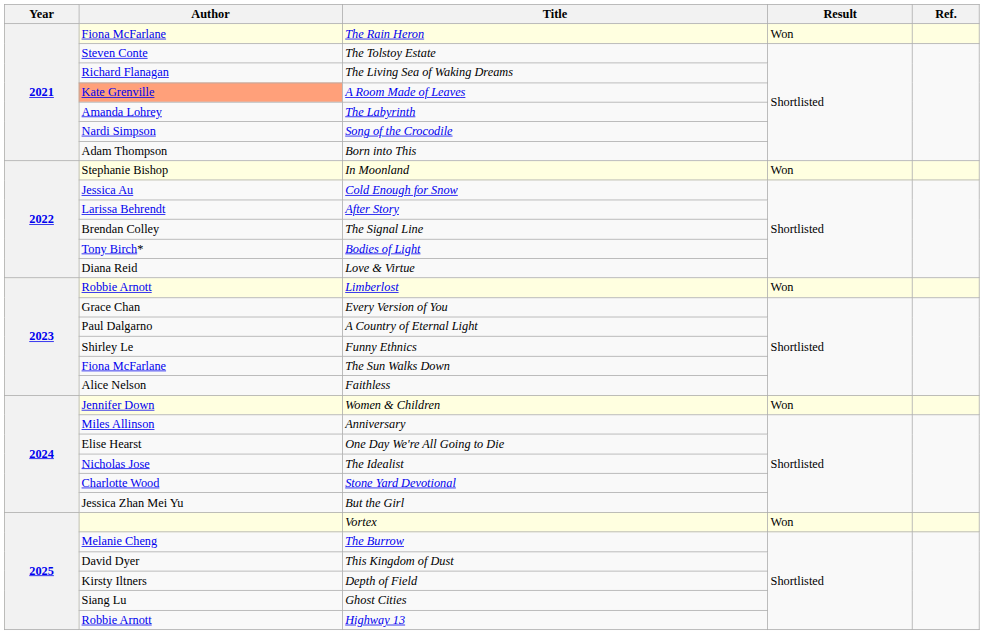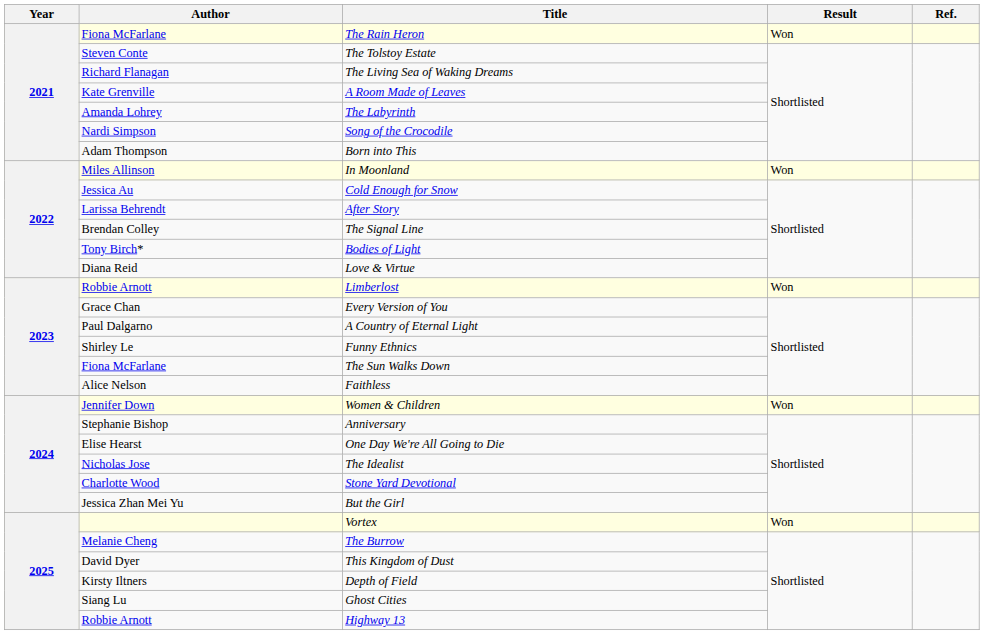 <table class="wikitable sortable mw-collapsible" width="80%">
 <tr>
 <th>Year</th>
 <th>Author</th>
 <th>Title</th>
 <th>Result</th>
 <th>Ref.</th>
 </tr>
 <tr style="background:lightyellow">
 <th rowspan="7"><a href='#'>2021</a></th>
 <td><a href='#'>Fiona McFarlane</a></td>
 <td><em><a href='#'>The Rain Heron</a></em></td>
 <td>Won</td>
 <td></td>
 </tr>
 <tr>
 <td><a href='#'>Steven Conte</a></td>
 <td><em>The Tolstoy Estate</em></td>
 <td rowspan="6">Shortlisted</td>
 <td rowspan="6"></td>
 </tr>
 <tr>
 <td><a href='#'>Richard Flanagan</a></td>
 <td><em>The Living Sea of Waking Dreams</em></td>
 </tr>
 <tr>
-<td style="background: lightsalmon;"><a href='#'>Kate Grenville</a></td>
+<td><a href='#'>Kate Grenville</a></td>
 <td><em><a href='#'>A Room Made of Leaves</a></em></td>
 </tr>
 <tr>
 <td><a href='#'>Amanda Lohrey</a></td>
 <td><em><a href='#'>The Labyrinth</a></em></td>
 </tr>
 <tr>
 <td><a href='#'>Nardi Simpson</a></td>
 <td><em><a href='#'>Song of the Crocodile</a></em></td>
 </tr>
 <tr>
 <td>Adam Thompson</td>
 <td><em>Born into This</em></td>
 </tr>
 <tr style="background:lightyellow">
 <th rowspan="6"><a href='#'>2022</a></th>
-<td>Stephanie Bishop</td>
+<td><a href='#'>Miles Allinson</a></td>
 <td><em>In Moonland</em></td>
 <td>Won</td>
 <td></td>
 </tr>
 <tr>
 <td><a href='#'>Jessica Au</a></td>
 <td><em><a href='#'>Cold Enough for Snow</a></em></td>
 <td rowspan="5">Shortlisted</td>
 <td rowspan="5"></td>
 </tr>
 <tr>
 <td><a href='#'>Larissa Behrendt</a></td>
 <td><em><a href='#'>After Story</a></em></td>
 </tr>
 <tr>
 <td>Brendan Colley</td>
 <td><em>The Signal Line</em></td>
 </tr>
 <tr>
 <td><a href='#'>Tony Birch</a>*</td>
 <td><em><a href='#'>Bodies of Light</a></em></td>
 </tr>
 <tr>
 <td>Diana Reid</td>
 <td><em>Love & Virtue</em></td>
 </tr>
 <tr style="background:lightyellow">
 <th rowspan="6"><a href='#'>2023</a></th>
 <td><a href='#'>Robbie Arnott</a></td>
 <td><em><a href='#'>Limberlost</a></em></td>
 <td>Won</td>
 <td></td>
 </tr>
 <tr>
 <td>Grace Chan</td>
 <td><em>Every Version of You</em></td>
 <td rowspan="5">Shortlisted</td>
 <td rowspan="5"></td>
 </tr>
 <tr>
 <td>Paul Dalgarno</td>
 <td><em>A Country of Eternal Light</em></td>
 </tr>
 <tr>
 <td>Shirley Le</td>
 <td><em>Funny Ethnics</em></td>
 </tr>
 <tr>
 <td><a href='#'>Fiona McFarlane</a></td>
 <td><em>The Sun Walks Down</em></td>
 </tr>
 <tr>
 <td>Alice Nelson</td>
 <td><em>Faithless</em></td>
 </tr>
 <tr style="background:lightyellow">
 <th rowspan=6><a href='#'>2024</a></th>
 <td><a href='#'>Jennifer Down</a></td>
 <td><em>Women & Children</em></td>
 <td>Won</td>
 <td></td>
 </tr>
 <tr>
-<td><a href='#'>Miles Allinson</a></td>
+<td>Stephanie Bishop</td>
 <td><em>Anniversary</em></td>
 <td rowspan="5">Shortlisted</td>
 <td rowspan="5"></td>
 </tr>
 <tr>
 <td>Elise Hearst</td>
 <td><em>One Day We're All Going to Die</em></td>
 </tr>
 <tr>
 <td><a href='#'>Nicholas Jose</a></td>
 <td><em>The Idealist</em></td>
 </tr>
 <tr>
 <td><a href='#'>Charlotte Wood</a></td>
 <td><em><a href='#'>Stone Yard Devotional</a></em></td>
 </tr>
 <tr>
 <td>Jessica Zhan Mei Yu</td>
 <td><em>But the Girl</em></td>
 </tr>
 <tr style="background:lightyellow">
 <th rowspan=6><a href='#'>2025</a></th>
 <td></td>
 <td><em>Vortex</em></td>
 <td>Won</td>
 <td></td>
 </tr>
 <tr>
 <td><a href='#'>Melanie Cheng</a></td>
 <td><em><a href='#'>The Burrow</a></em></td>
 <td rowspan="5">Shortlisted</td>
 <td rowspan="5"></td>
 </tr>
 <tr>
 <td>David Dyer</td>
 <td><em>This Kingdom of Dust</em></td>
 </tr>
 <tr>
 <td>Kirsty Iltners</td>
 <td><em>Depth of Field</em></td>
 </tr>
 <tr>
 <td>Siang Lu</td>
 <td><em>Ghost Cities</em></td>
 </tr>
 <tr>
 <td><a href='#'>Robbie Arnott</a></td>
 <td><em><a href='#'>Highway 13</a></em></td>
 </tr>
 </table>
